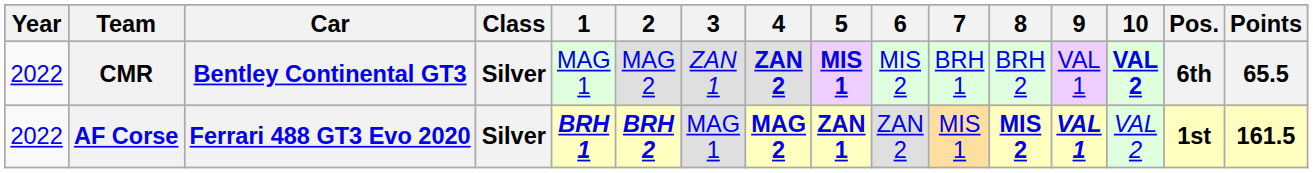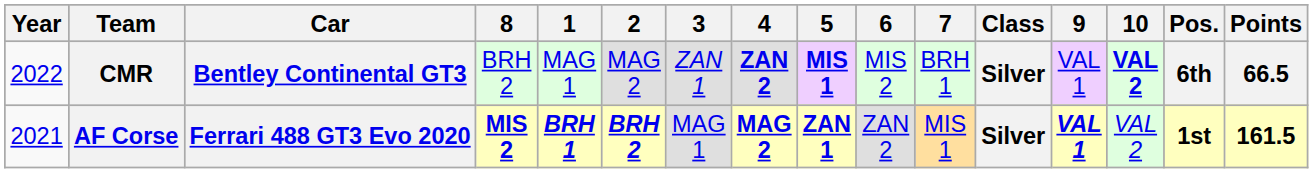 <table class="wikitable" border="1" style="text-align:center; font-size:85%;">
 <tr>
 <th>Year</th>
 <th>Team</th>
 <th>Car</th>
-<th>Class</th>
+<th>8</th>
 <th>1</th>
 <th>2</th>
 <th>3</th>
 <th>4</th>
 <th>5</th>
 <th>6</th>
 <th>7</th>
-<th>8</th>
+<th>Class</th>
 <th>9</th>
 <th>10</th>
 <th>Pos.</th>
 <th>Points</th>
 </tr>
 <tr>
 <td><a href='#'>2022</a></td>
 <th>CMR</th>
 <th nowrap><a href='#'>Bentley Continental GT3</a></th>
-<th>Silver</th>
+<td style="background:#DFFFDF;"><a href='#'>BRH<br>2</a><br></td>
 <td style="background:#DFFFDF;"><a href='#'>MAG<br>1</a><br></td>
 <td style="background:#DFDFDF;"><a href='#'>MAG<br>2</a><br></td>
 <td style="background:#DFDFDF;"><em><a href='#'>ZAN<br>1</a></em><br></td>
 <td style="background:#DFDFDF;"><strong><a href='#'>ZAN<br>2</a></strong><br></td>
 <td style="background:#EFCFFF;"><strong><a href='#'>MIS<br>1</a></strong><br></td>
 <td style="background:#DFFFDF;"><a href='#'>MIS<br>2</a><br></td>
 <td style="background:#DFFFDF;"><a href='#'>BRH<br>1</a><br></td>
-<td style="background:#DFFFDF;"><a href='#'>BRH<br>2</a><br></td>
+<th>Silver</th>
 <td style="background:#EFCFFF;"><a href='#'>VAL<br>1</a><br></td>
 <td style="background:#DFFFDF;"><strong><a href='#'>VAL<br>2</a><br></strong></td>
 <th>6th</th>
-<th>65.5</th>
+<th>66.5</th>
 </tr>
 <tr>
-<td><a href='#'>2022</a></td>
+<td><a href='#'>2021</a></td>
 <th nowrap><a href='#'>AF Corse</a></th>
 <th nowrap><a href='#'>Ferrari 488 GT3 Evo 2020</a></th>
-<th>Silver</th>
+<td style="background:#FFFFBF;"><strong><a href='#'>MIS<br>2</a></strong><br></td>
 <td style="background:#FFFFBF;"><strong><em><a href='#'>BRH<br>1</a></em></strong><br></td>
 <td style="background:#FFFFBF;"><strong><em><a href='#'>BRH<br>2</a></em></strong><br></td>
 <td style="background:#DFDFDF;"><a href='#'>MAG<br>1</a><br></td>
 <td style="background:#FFFFBF;"><strong><a href='#'>MAG<br>2</a></strong><br></td>
 <td style="background:#FFFFBF;"><strong><a href='#'>ZAN<br>1</a></strong><br></td>
 <td style="background:#DFDFDF;"><a href='#'>ZAN<br>2</a><br></td>
 <td style="background:#FFDF9F;"><a href='#'>MIS<br>1</a><br></td>
-<td style="background:#FFFFBF;"><strong><a href='#'>MIS<br>2</a></strong><br></td>
+<th>Silver</th>
 <td style="background:#FFFFBF;"><strong><em><a href='#'>VAL<br>1</a></em></strong><br></td>
 <td style="background:#DFFFDF;"><em><a href='#'>VAL<br>2</a></em><br></td>
 <th style="background:#FFFFBF;">1st</th>
 <th style="background:#FFFFBF;">161.5</th>
 </tr>
 </table>
